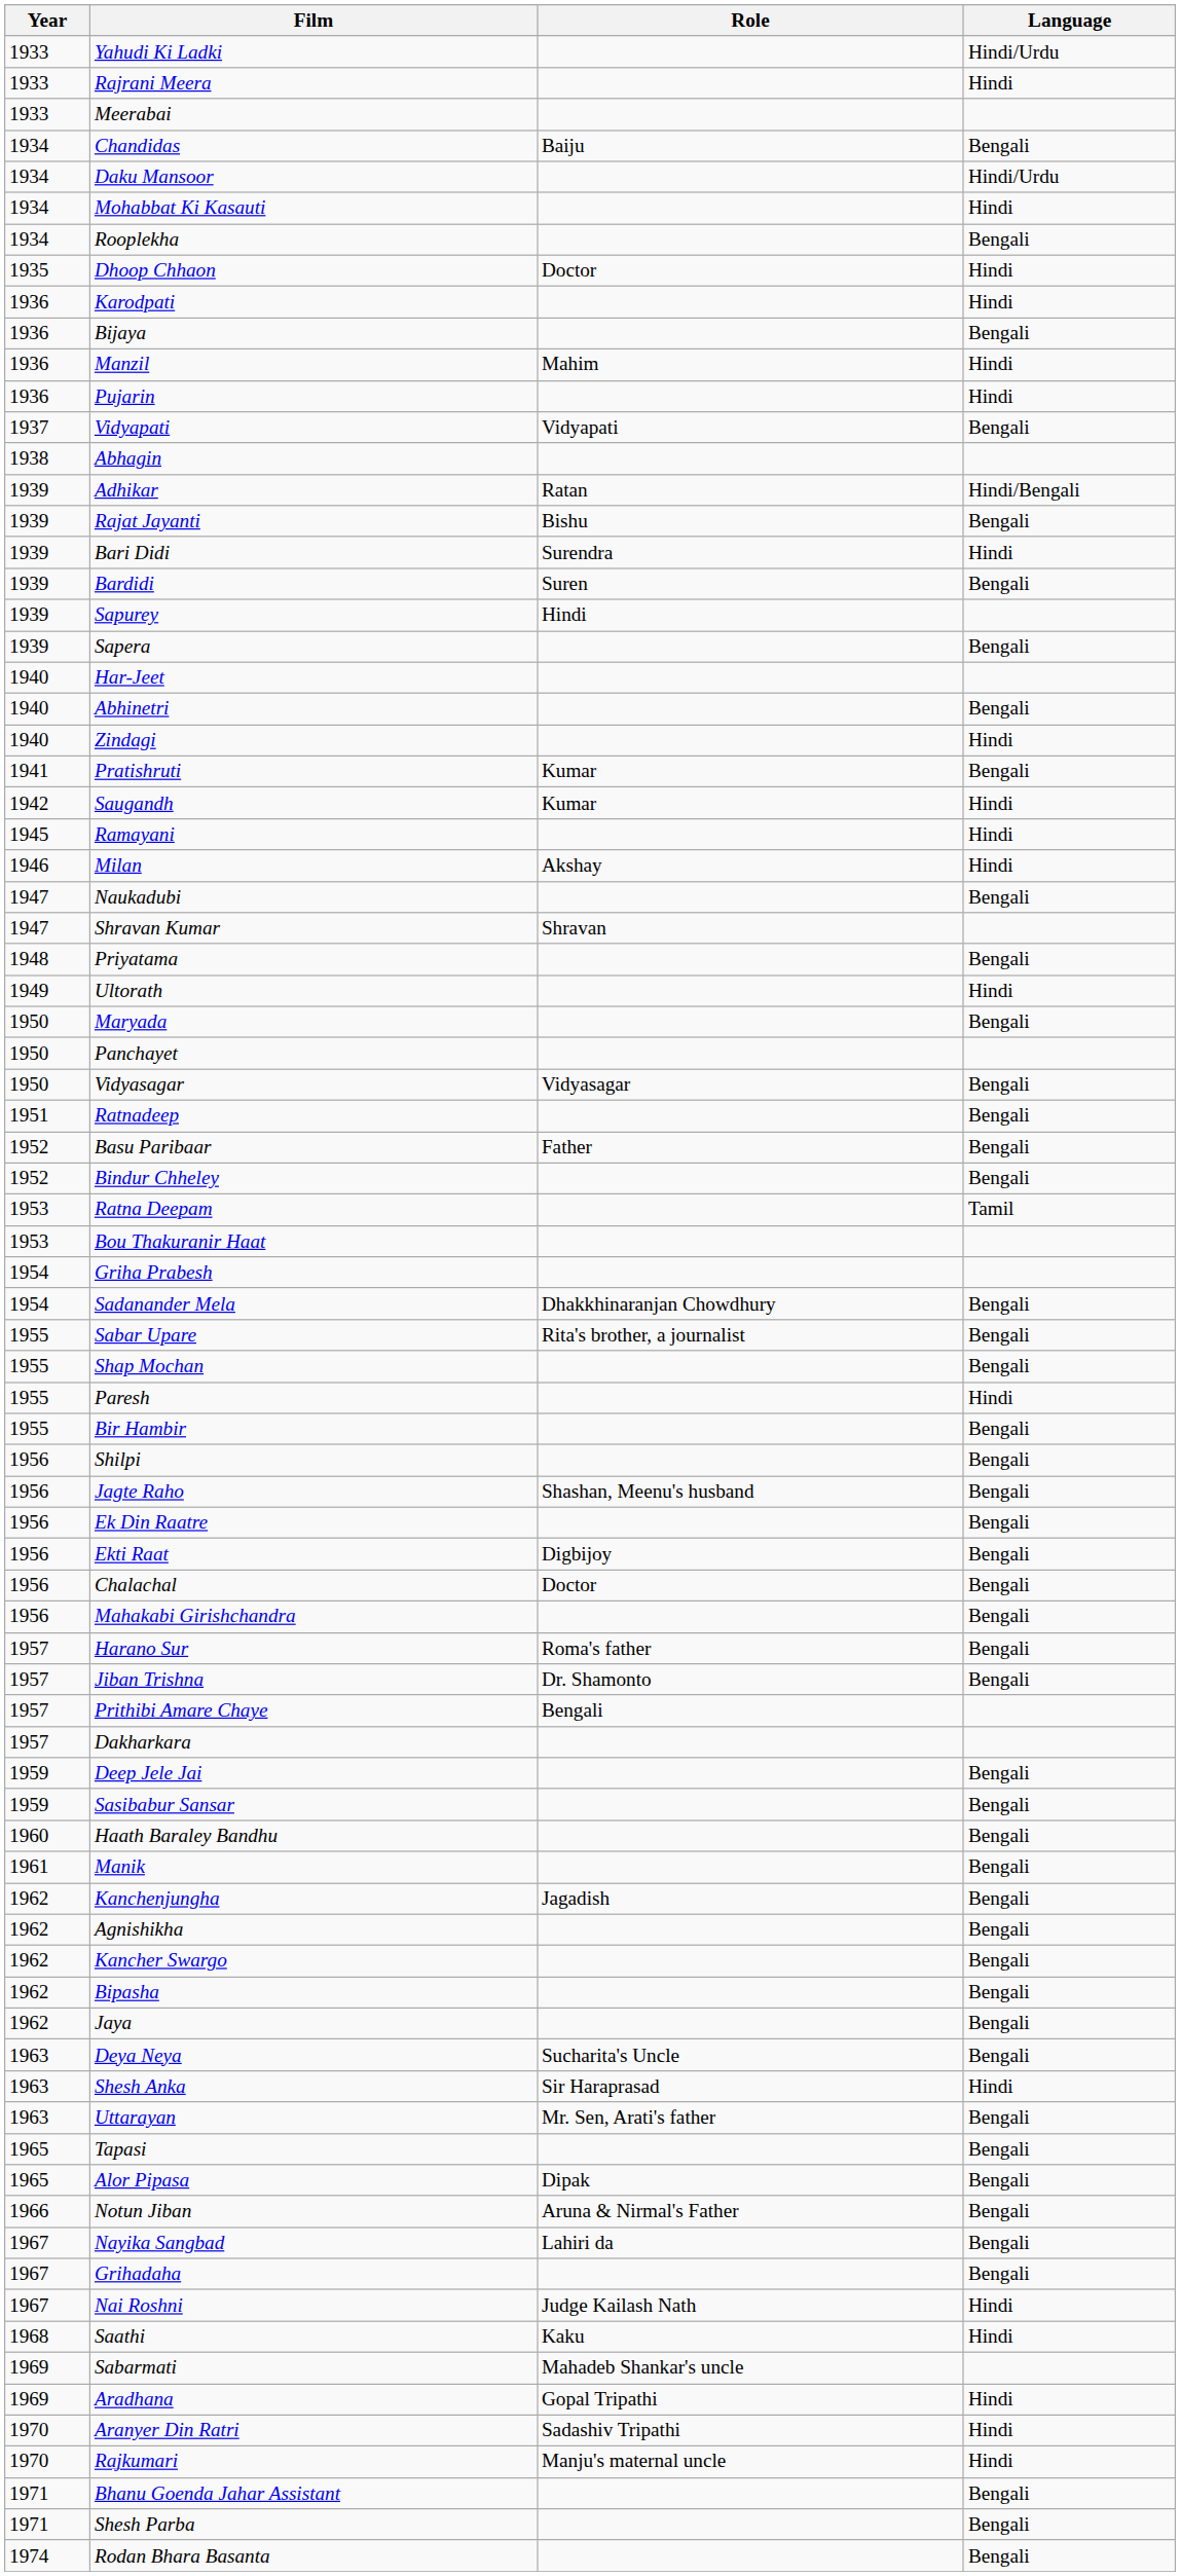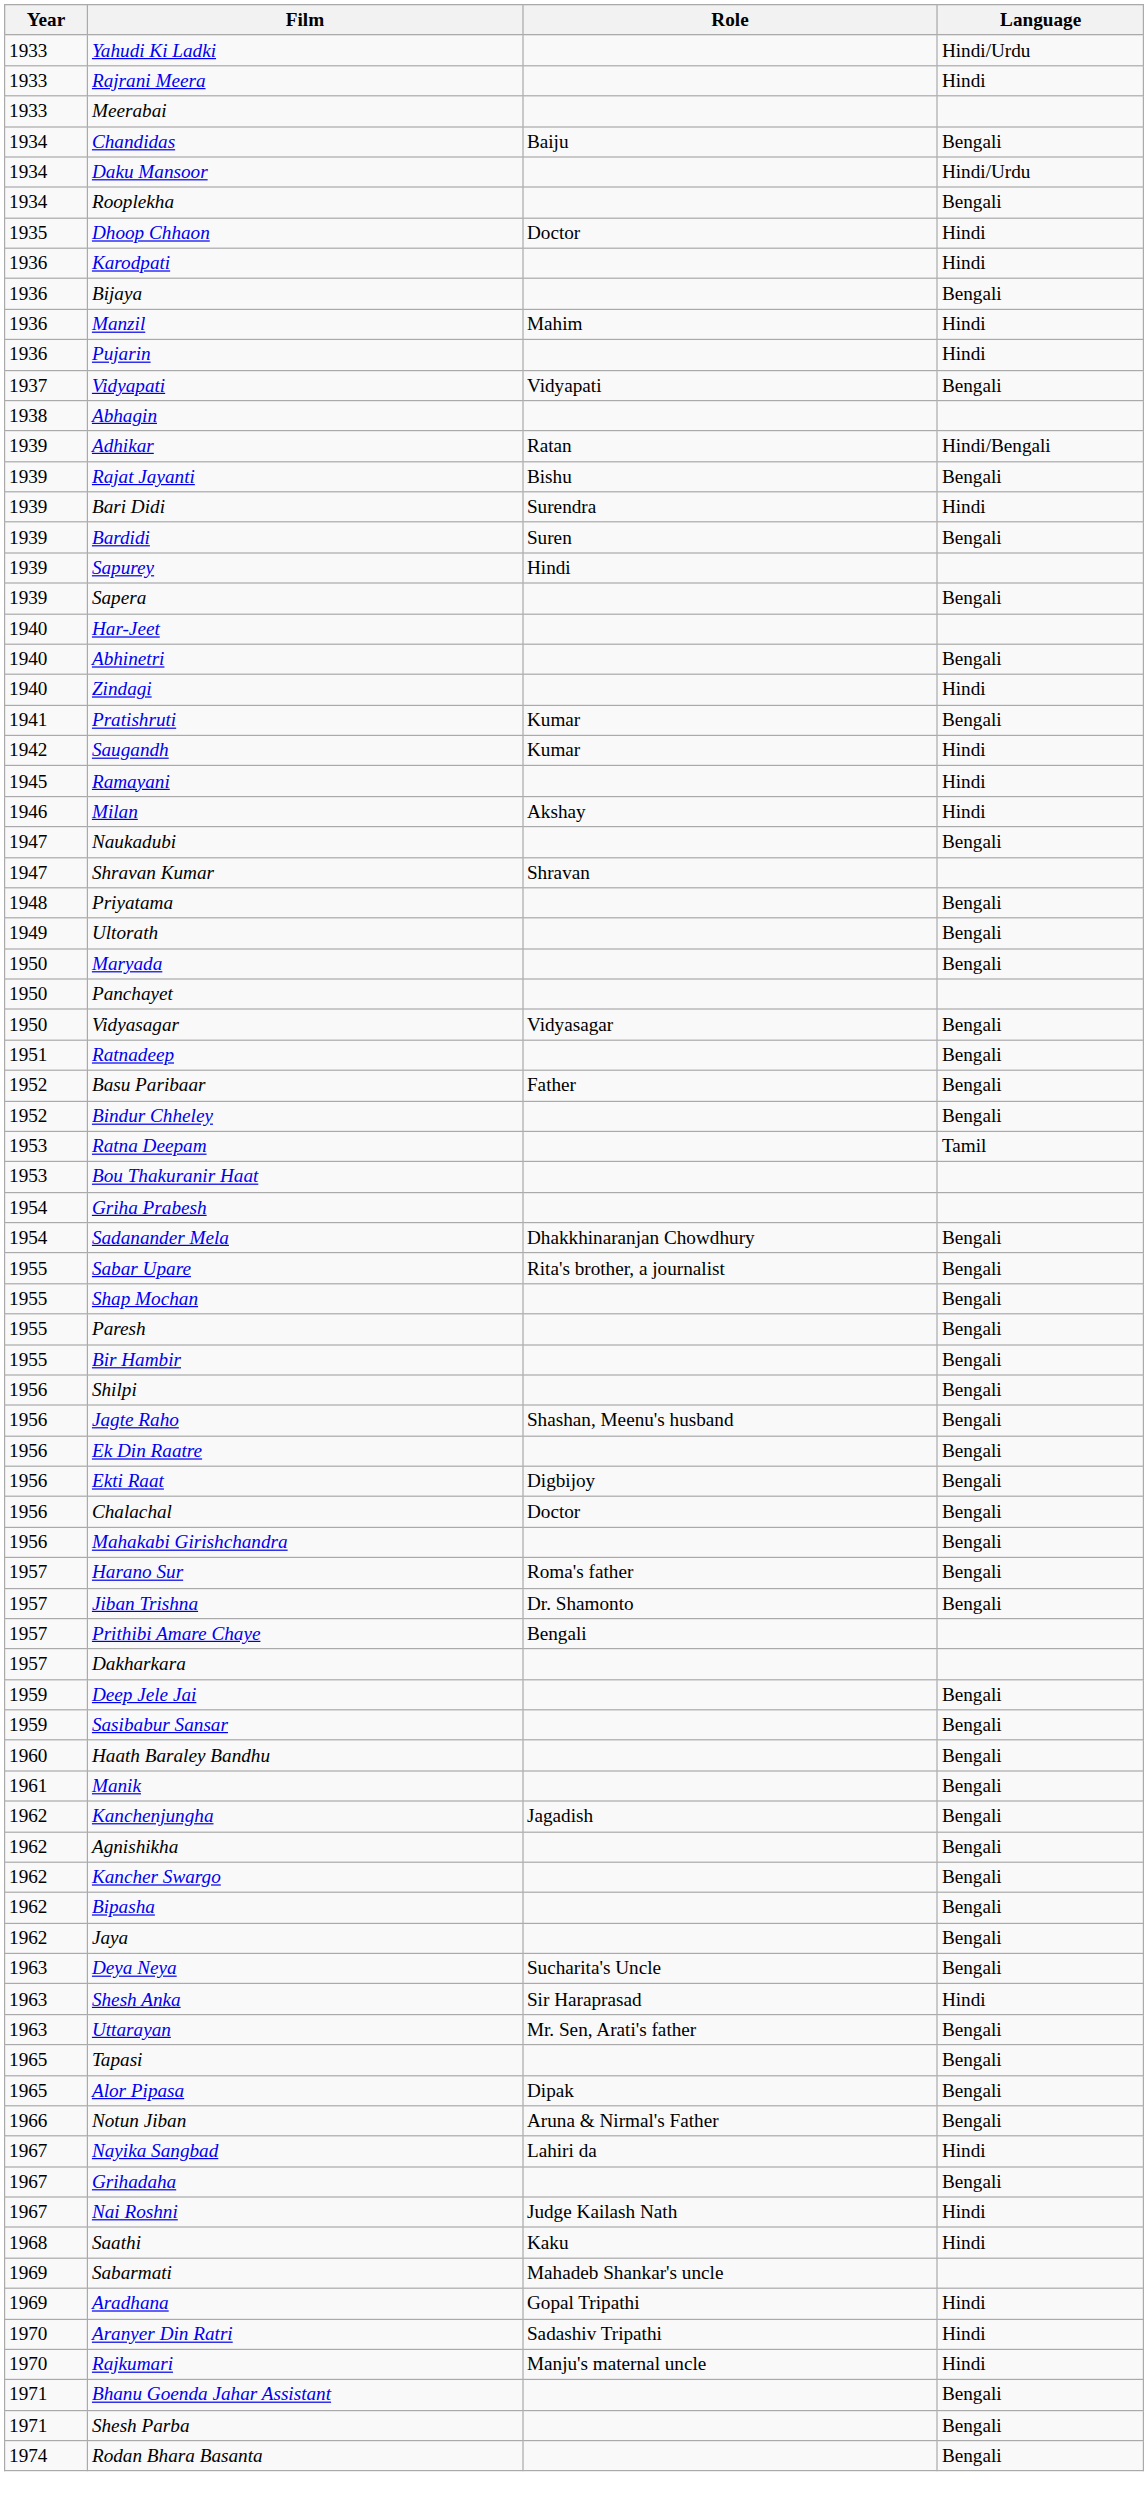 <table class="wikitable" border="1" width="60%">
 <tr style="background:#cccccc; text-align:center;">
 <th>Year</th>
 <th>Film</th>
 <th>Role</th>
 <th>Language</th>
 </tr>
 <tr>
 <td>1933</td>
 <td><a href='#'><em>Yahudi Ki Ladki</em></a></td>
 <td></td>
 <td>Hindi/Urdu</td>
 </tr>
 <tr>
 <td>1933</td>
 <td><em><a href='#'>Rajrani Meera</a></em></td>
 <td></td>
 <td>Hindi</td>
 </tr>
 <tr>
 <td>1933</td>
 <td><em>Meerabai</em></td>
 <td></td>
 <td></td>
 </tr>
 <tr>
 <td>1934</td>
 <td><a href='#'><em>Chandidas</em></a></td>
 <td>Baiju</td>
 <td>Bengali</td>
 </tr>
 <tr>
 <td>1934</td>
 <td><a href='#'><em>Daku Mansoor</em></a></td>
 <td></td>
 <td>Hindi/Urdu</td>
-</tr>
-<tr>
-<td>1934</td>
-<td><em><a href='#'>Mohabbat Ki Kasauti</a></em></td>
-<td></td>
-<td>Hindi</td>
 </tr>
 <tr>
 <td>1934</td>
 <td><em>Rooplekha</em></td>
 <td></td>
 <td>Bengali</td>
 </tr>
 <tr>
 <td>1935</td>
 <td><em><a href='#'>Dhoop Chhaon</a></em></td>
 <td>Doctor</td>
 <td>Hindi</td>
 </tr>
 <tr>
 <td>1936</td>
 <td><em><a href='#'>Karodpati</a></em></td>
 <td></td>
 <td>Hindi</td>
 </tr>
 <tr>
 <td>1936</td>
 <td><em>Bijaya</em></td>
 <td></td>
 <td>Bengali</td>
 </tr>
 <tr>
 <td>1936</td>
 <td><a href='#'><em>Manzil</em></a></td>
 <td>Mahim</td>
 <td>Hindi</td>
 </tr>
 <tr>
 <td>1936</td>
 <td><em><a href='#'>Pujarin</a></em></td>
 <td></td>
 <td>Hindi</td>
 </tr>
 <tr>
 <td>1937</td>
 <td><a href='#'><em>Vidyapati</em></a></td>
 <td>Vidyapati</td>
 <td>Bengali</td>
 </tr>
 <tr>
 <td>1938</td>
 <td><a href='#'><em>Abhagin</em></a></td>
 <td></td>
 <td></td>
 </tr>
 <tr>
 <td>1939</td>
 <td><a href='#'><em>Adhikar</em></a></td>
 <td>Ratan</td>
 <td>Hindi/Bengali</td>
 </tr>
 <tr>
 <td>1939</td>
 <td><em><a href='#'>Rajat Jayanti</a></em></td>
 <td>Bishu</td>
 <td>Bengali</td>
 </tr>
 <tr>
 <td>1939</td>
 <td><em>Bari Didi</em></td>
 <td>Surendra</td>
 <td>Hindi</td>
 </tr>
 <tr>
 <td>1939</td>
 <td><em><a href='#'>Bardidi</a></em></td>
 <td>Suren</td>
 <td>Bengali</td>
 </tr>
 <tr>
 <td>1939</td>
 <td><em><a href='#'>Sapurey</a></em></td>
 <td>Hindi</td>
 </tr>
 <tr>
 <td>1939</td>
 <td><em>Sapera</em></td>
 <td></td>
 <td>Bengali</td>
 </tr>
 <tr>
 <td>1940</td>
 <td><em><a href='#'>Har-Jeet</a></em></td>
 <td></td>
 <td></td>
 </tr>
 <tr>
 <td>1940</td>
 <td><a href='#'><em>Abhinetri</em></a></td>
 <td></td>
 <td>Bengali</td>
 </tr>
 <tr>
 <td>1940</td>
 <td><a href='#'><em>Zindagi</em></a></td>
 <td></td>
 <td>Hindi</td>
 </tr>
 <tr>
 <td>1941</td>
 <td><em><a href='#'>Pratishruti</a></em></td>
 <td>Kumar</td>
 <td>Bengali</td>
 </tr>
 <tr>
 <td>1942</td>
 <td><a href='#'><em>Saugandh</em></a></td>
 <td>Kumar</td>
 <td>Hindi</td>
 </tr>
 <tr>
 <td>1945</td>
 <td><em><a href='#'>Ramayani</a></em></td>
 <td></td>
 <td>Hindi</td>
 </tr>
 <tr>
 <td>1946</td>
 <td><a href='#'><em>Milan</em></a></td>
 <td>Akshay</td>
 <td>Hindi</td>
 </tr>
 <tr>
 <td>1947</td>
 <td><em>Naukadubi</em></td>
 <td></td>
 <td>Bengali</td>
 </tr>
 <tr>
 <td>1947</td>
 <td><em>Shravan Kumar</em></td>
 <td>Shravan</td>
 <td></td>
 </tr>
 <tr>
 <td>1948</td>
 <td><em>Priyatama</em></td>
 <td></td>
 <td>Bengali</td>
 </tr>
 <tr>
 <td>1949</td>
 <td><em>Ultorath</em></td>
 <td></td>
-<td>Hindi</td>
+<td>Bengali</td>
 </tr>
 <tr>
 <td>1950</td>
 <td><a href='#'><em>Maryada</em></a></td>
 <td></td>
 <td>Bengali</td>
 </tr>
 <tr>
 <td>1950</td>
 <td><em>Panchayet</em></td>
 <td></td>
 <td></td>
 </tr>
 <tr>
 <td>1950</td>
 <td><em>Vidyasagar</em></td>
 <td>Vidyasagar</td>
 <td>Bengali</td>
 </tr>
 <tr>
 <td>1951</td>
 <td><a href='#'><em>Ratnadeep</em></a></td>
 <td></td>
 <td>Bengali</td>
 </tr>
 <tr>
 <td>1952</td>
 <td><em>Basu Paribaar</em></td>
 <td>Father</td>
 <td>Bengali</td>
 </tr>
 <tr>
 <td>1952</td>
 <td><em><a href='#'>Bindur Chheley</a></em></td>
 <td></td>
 <td>Bengali</td>
 </tr>
 <tr>
 <td>1953</td>
 <td><em><a href='#'>Ratna Deepam</a></em></td>
 <td></td>
 <td>Tamil</td>
 </tr>
 <tr>
 <td>1953</td>
 <td><em><a href='#'>Bou Thakuranir Haat</a></em></td>
 <td></td>
 <td></td>
 </tr>
 <tr>
 <td>1954</td>
 <td><em><a href='#'>Griha Prabesh</a></em></td>
 <td></td>
 <td></td>
 </tr>
 <tr>
 <td>1954</td>
 <td><em><a href='#'>Sadanander Mela</a></em></td>
 <td>Dhakkhinaranjan Chowdhury</td>
 <td>Bengali</td>
 </tr>
 <tr>
 <td>1955</td>
 <td><em><a href='#'>Sabar Upare</a></em></td>
 <td>Rita's brother, a journalist</td>
 <td>Bengali</td>
 </tr>
 <tr>
 <td>1955</td>
 <td><em><a href='#'>Shap Mochan</a></em></td>
 <td></td>
 <td>Bengali</td>
 </tr>
 <tr>
 <td>1955</td>
 <td><em>Paresh</em></td>
 <td></td>
-<td>Hindi</td>
+<td>Bengali</td>
 </tr>
 <tr>
 <td>1955</td>
 <td><em><a href='#'>Bir Hambir</a></em></td>
 <td></td>
 <td>Bengali</td>
 </tr>
 <tr>
 <td>1956</td>
 <td><em>Shilpi</em></td>
 <td></td>
 <td>Bengali</td>
 </tr>
 <tr>
 <td>1956</td>
 <td><em><a href='#'>Jagte Raho</a></em></td>
 <td>Shashan, Meenu's husband</td>
 <td>Bengali</td>
 </tr>
 <tr>
 <td>1956</td>
 <td><em><a href='#'>Ek Din Raatre</a></em></td>
 <td></td>
 <td>Bengali</td>
 </tr>
 <tr>
 <td>1956</td>
 <td><em><a href='#'>Ekti Raat</a></em></td>
 <td>Digbijoy</td>
 <td>Bengali</td>
 </tr>
 <tr>
 <td>1956</td>
 <td><em>Chalachal</em></td>
 <td>Doctor</td>
 <td>Bengali</td>
 </tr>
 <tr>
 <td>1956</td>
 <td><em><a href='#'>Mahakabi Girishchandra</a></em></td>
 <td></td>
 <td>Bengali</td>
 </tr>
 <tr>
 <td>1957</td>
 <td><em><a href='#'>Harano Sur</a></em></td>
 <td>Roma's father</td>
 <td>Bengali</td>
 </tr>
 <tr>
 <td>1957</td>
 <td><em><a href='#'>Jiban Trishna</a></em></td>
 <td>Dr. Shamonto</td>
 <td>Bengali</td>
 </tr>
 <tr>
 <td>1957</td>
 <td><em><a href='#'>Prithibi Amare Chaye</a></em></td>
 <td>Bengali</td>
 </tr>
 <tr>
 <td>1957</td>
 <td><em>Dakharkara</em></td>
 <td></td>
 <td></td>
 </tr>
 <tr>
 <td>1959</td>
 <td><em><a href='#'>Deep Jele Jai </a></em></td>
 <td></td>
 <td>Bengali</td>
 </tr>
 <tr>
 <td>1959</td>
 <td><em><a href='#'>Sasibabur Sansar</a></em></td>
 <td></td>
 <td>Bengali</td>
 </tr>
 <tr>
 <td>1960</td>
 <td><em>Haath Baraley Bandhu</em></td>
 <td></td>
 <td>Bengali</td>
 </tr>
 <tr>
 <td>1961</td>
 <td><a href='#'><em>Manik</em></a></td>
 <td></td>
 <td>Bengali</td>
 </tr>
 <tr>
 <td>1962</td>
 <td><em><a href='#'>Kanchenjungha</a></em></td>
 <td>Jagadish</td>
 <td>Bengali</td>
 </tr>
 <tr>
 <td>1962</td>
 <td><em>Agnishikha</em></td>
 <td></td>
 <td>Bengali</td>
 </tr>
 <tr>
 <td>1962</td>
 <td><em><a href='#'>Kancher Swargo</a></em></td>
 <td></td>
 <td>Bengali</td>
 </tr>
 <tr>
 <td>1962</td>
 <td><a href='#'><em>Bipasha</em></a></td>
 <td></td>
 <td>Bengali</td>
 </tr>
 <tr>
 <td>1962</td>
 <td><em>Jaya</em></td>
 <td></td>
 <td>Bengali</td>
 </tr>
 <tr>
 <td>1963</td>
 <td><em><a href='#'>Deya Neya</a></em></td>
 <td>Sucharita's Uncle</td>
 <td>Bengali</td>
 </tr>
 <tr>
 <td>1963</td>
 <td><em><a href='#'>Shesh Anka</a></em></td>
 <td>Sir Haraprasad</td>
 <td>Hindi</td>
 </tr>
 <tr>
 <td>1963</td>
 <td><em><a href='#'>Uttarayan</a></em></td>
 <td>Mr. Sen, Arati's father</td>
 <td>Bengali</td>
 </tr>
 <tr>
 <td>1965</td>
 <td><em>Tapasi</em></td>
 <td></td>
 <td>Bengali</td>
 </tr>
 <tr>
 <td>1965</td>
 <td><em><a href='#'>Alor Pipasa</a></em></td>
 <td>Dipak</td>
 <td>Bengali</td>
 </tr>
 <tr>
 <td>1966</td>
 <td><em>Notun Jiban</em></td>
 <td>Aruna & Nirmal's Father</td>
 <td>Bengali</td>
 </tr>
 <tr>
 <td>1967</td>
 <td><em><a href='#'>Nayika Sangbad</a></em></td>
 <td>Lahiri da</td>
-<td>Bengali</td>
+<td>Hindi</td>
 </tr>
 <tr>
 <td>1967</td>
 <td><em><a href='#'>Grihadaha</a></em></td>
 <td></td>
 <td>Bengali</td>
 </tr>
 <tr>
 <td>1967</td>
 <td><a href='#'><em>Nai Roshni</em></a></td>
 <td>Judge Kailash Nath</td>
 <td>Hindi</td>
 </tr>
 <tr>
 <td>1968</td>
 <td><em>Saathi</em></td>
 <td>Kaku</td>
 <td>Hindi</td>
 </tr>
 <tr>
 <td>1969</td>
 <td><em>Sabarmati</em></td>
 <td>Mahadeb Shankar's uncle</td>
 <td></td>
 </tr>
 <tr>
 <td>1969</td>
 <td><a href='#'><em>Aradhana</em></a></td>
 <td>Gopal Tripathi</td>
 <td>Hindi</td>
 </tr>
 <tr>
 <td>1970</td>
 <td><em><a href='#'>Aranyer Din Ratri</a></em></td>
 <td>Sadashiv Tripathi</td>
 <td>Hindi</td>
 </tr>
 <tr>
 <td>1970</td>
 <td><a href='#'><em>Rajkumari</em></a></td>
 <td>Manju's maternal uncle</td>
 <td>Hindi</td>
 </tr>
 <tr>
 <td>1971</td>
 <td><em><a href='#'>Bhanu Goenda Jahar Assistant</a></em></td>
 <td></td>
 <td>Bengali</td>
 </tr>
 <tr>
 <td>1971</td>
 <td><em>Shesh Parba</em></td>
 <td></td>
 <td>Bengali</td>
 </tr>
 <tr>
 <td>1974</td>
 <td><em>Rodan Bhara Basanta</em></td>
 <td></td>
 <td>Bengali</td>
 </tr>
 </table>
